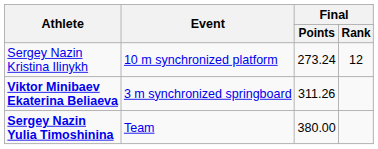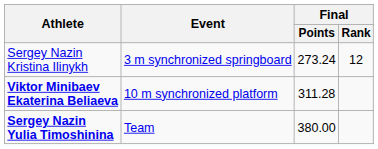 <table class="wikitable" style="text-align:center; font-size:90%">
 <tr>
 <th rowspan=2>Athlete</th>
 <th rowspan=2>Event</th>
 <th colspan=2>Final</th>
 </tr>
 <tr style="font-size:95%">
 <th>Points</th>
 <th>Rank</th>
 </tr>
 <tr>
 <td align=left><a href='#'>Sergey Nazin</a><br><a href='#'>Kristina Ilinykh</a></td>
-<td align=left><a href='#'>10 m synchronized platform</a></td>
+<td align=left><a href='#'>3 m synchronized springboard</a></td>
 <td>273.24</td>
 <td>12</td>
 </tr>
 <tr>
 <td align=left><strong><a href='#'>Viktor Minibaev</a><br><a href='#'>Ekaterina Beliaeva</a></strong></td>
-<td align=left><a href='#'>3 m synchronized springboard</a></td>
-<td>311.26</td>
+<td align=left><a href='#'>10 m synchronized platform</a></td>
+<td>311.28</td>
 <td></td>
 </tr>
 <tr>
 <td align=left><strong><a href='#'>Sergey Nazin</a><br><a href='#'>Yulia Timoshinina</a></strong></td>
 <td align=left><a href='#'>Team</a></td>
 <td>380.00</td>
 <td></td>
 </tr>
 </table>
